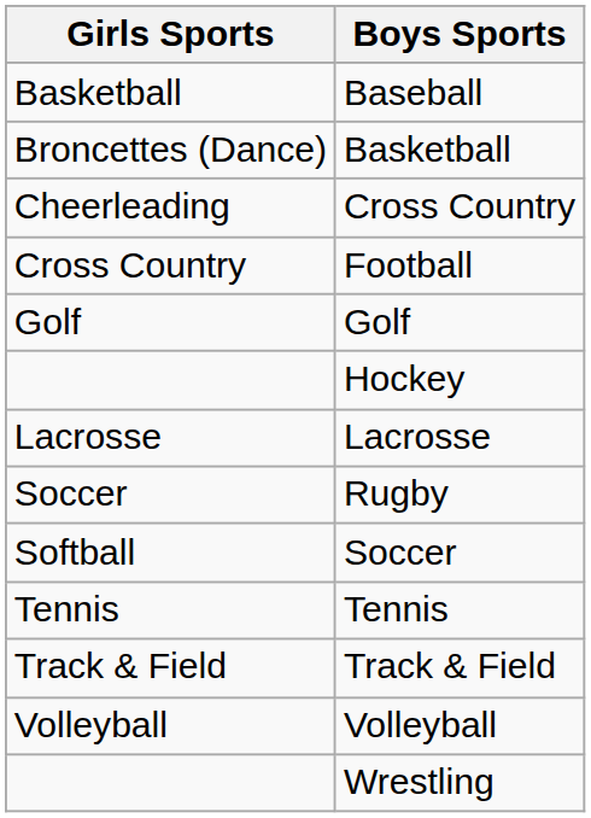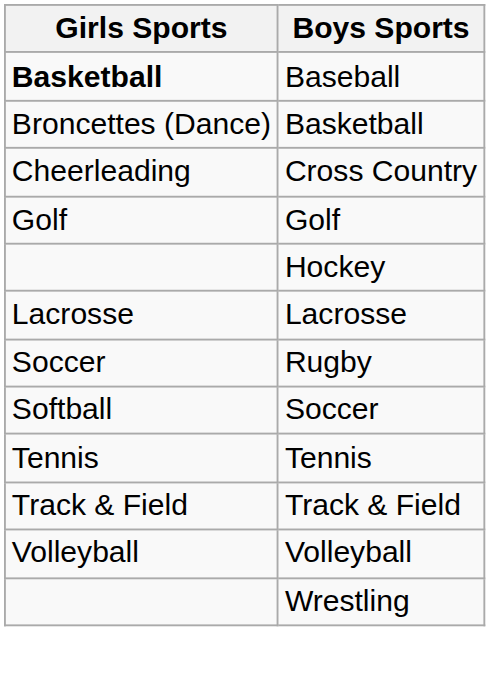 <table class="wikitable">
 <tr>
 <th>Girls Sports</th>
 <th>Boys Sports</th>
 </tr>
 <tr>
-<td>Basketball</td>
+<td><strong>Basketball</strong></td>
 <td>Baseball</td>
 </tr>
 <tr>
 <td>Broncettes (Dance)</td>
 <td>Basketball</td>
 </tr>
 <tr>
 <td>Cheerleading</td>
 <td>Cross Country</td>
-</tr>
-<tr>
-<td>Cross Country</td>
-<td>Football</td>
 </tr>
 <tr>
 <td>Golf</td>
 <td>Golf</td>
 </tr>
 <tr>
 <td></td>
 <td>Hockey</td>
 </tr>
 <tr>
 <td>Lacrosse</td>
 <td>Lacrosse</td>
 </tr>
 <tr>
 <td>Soccer</td>
 <td>Rugby</td>
 </tr>
 <tr>
 <td>Softball</td>
 <td>Soccer</td>
 </tr>
 <tr>
 <td>Tennis</td>
 <td>Tennis</td>
 </tr>
 <tr>
 <td>Track & Field</td>
 <td>Track & Field</td>
 </tr>
 <tr>
 <td>Volleyball</td>
 <td>Volleyball</td>
 </tr>
 <tr>
 <td></td>
 <td>Wrestling</td>
 </tr>
 </table>
